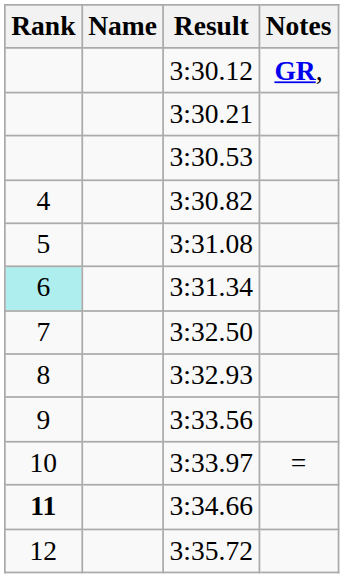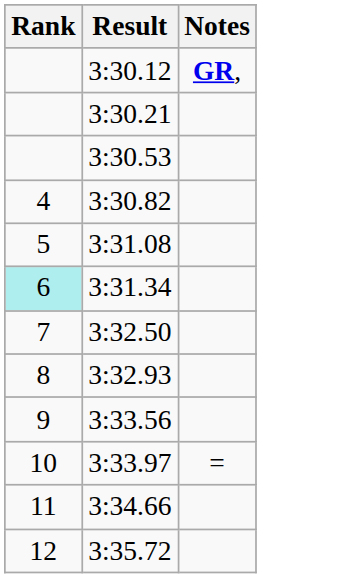 <table class="wikitable sortable" style="text-align:center">
 <tr>
 <th>Rank</th>
-<th>Name</th>
 <th>Result</th>
 <th>Notes</th>
 </tr>
 <tr>
 <td></td>
-<td align="left"></td>
 <td>3:30.12</td>
 <td><strong><a href='#'>GR</a></strong>, </td>
 </tr>
 <tr>
 <td></td>
-<td align="left"></td>
 <td>3:30.21</td>
 <td></td>
 </tr>
 <tr>
 <td></td>
-<td align="left"></td>
 <td>3:30.53</td>
 <td></td>
 </tr>
 <tr>
 <td>4</td>
-<td align="left"></td>
 <td>3:30.82</td>
 <td></td>
 </tr>
 <tr>
 <td>5</td>
-<td align="left"></td>
 <td>3:31.08</td>
 <td></td>
 </tr>
 <tr>
 <td style="background: paleturquoise;">6</td>
-<td align="left"></td>
 <td>3:31.34</td>
 <td></td>
 </tr>
 <tr>
 <td>7</td>
-<td align="left"></td>
 <td>3:32.50</td>
 <td></td>
 </tr>
 <tr>
 <td>8</td>
-<td align="left"></td>
 <td>3:32.93</td>
 <td></td>
 </tr>
 <tr>
 <td>9</td>
-<td align="left"></td>
 <td>3:33.56</td>
 <td></td>
 </tr>
 <tr>
 <td>10</td>
-<td align="left"></td>
 <td>3:33.97</td>
 <td>=</td>
 </tr>
 <tr>
-<td><strong>11</strong></td>
-<td align="left"></td>
+<td>11</td>
 <td>3:34.66</td>
 <td></td>
 </tr>
 <tr>
 <td>12</td>
-<td align="left"></td>
 <td>3:35.72</td>
 <td></td>
 </tr>
 </table>
